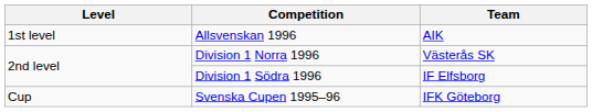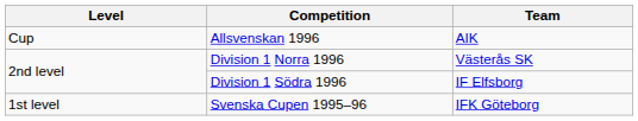 <table class="wikitable" style="text-align: left">
 <tr>
 <th style="width: 225px;">Level</th>
 <th style="width: 275px;">Competition</th>
 <th style="width: 200px;">Team</th>
 </tr>
 <tr>
-<td>1st level</td>
+<td>Cup</td>
 <td><a href='#'>Allsvenskan</a> 1996</td>
 <td><a href='#'>AIK</a></td>
 </tr>
 <tr>
 <td rowspan=2>2nd level</td>
 <td><a href='#'>Division 1</a> <a href='#'>Norra</a> 1996</td>
 <td><a href='#'>Västerås SK</a></td>
 </tr>
 <tr>
 <td><a href='#'>Division 1</a> <a href='#'>Södra</a> 1996</td>
 <td><a href='#'>IF Elfsborg</a></td>
 </tr>
 <tr>
-<td>Cup</td>
+<td>1st level</td>
 <td><a href='#'>Svenska Cupen</a> 1995–96</td>
 <td><a href='#'>IFK Göteborg</a></td>
 </tr>
 </table>
